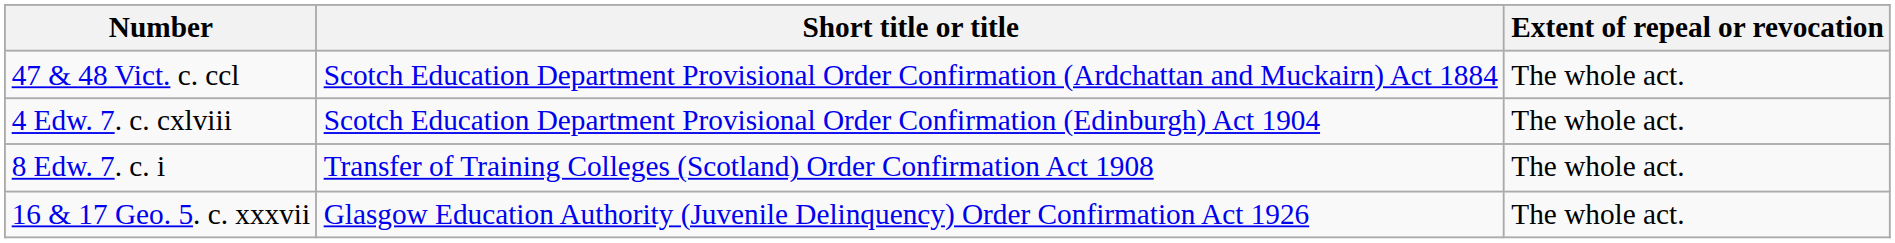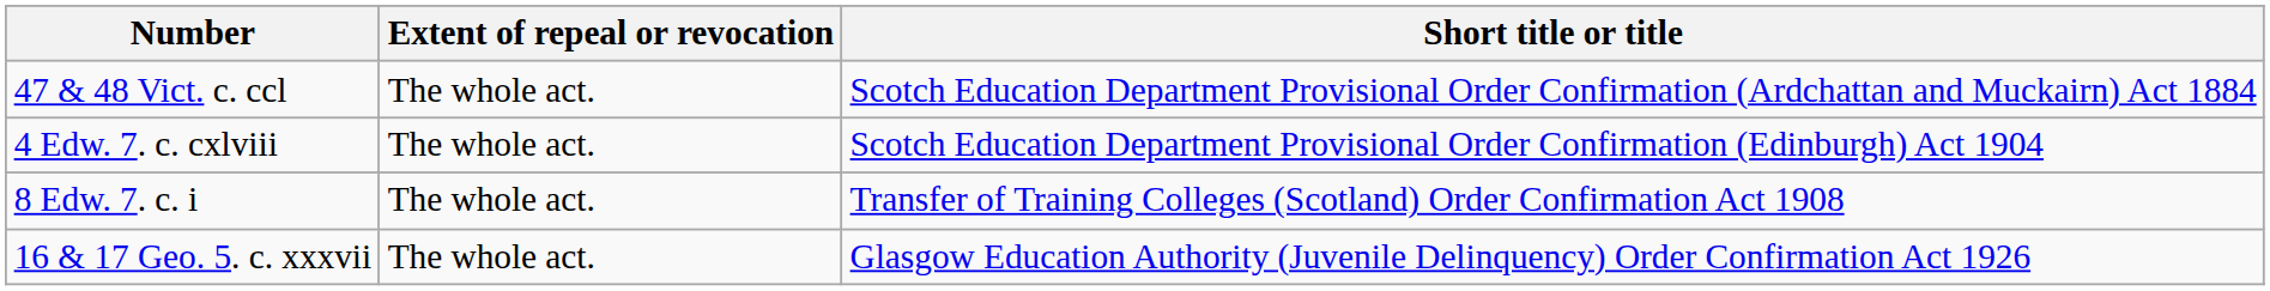 <table class="wikitable">
 <tr>
 <th>Number</th>
+<th>Extent of repeal or revocation</th>
 <th>Short title or title</th>
-<th>Extent of repeal or revocation</th>
 </tr>
 <tr>
 <td><a href='#'>47 & 48 Vict.</a> c. ccl</td>
+<td>The whole act.</td>
 <td><a href='#'>Scotch Education Department Provisional Order Confirmation (Ardchattan and Muckairn) Act 1884</a></td>
-<td>The whole act.</td>
 </tr>
 <tr>
 <td><a href='#'>4 Edw. 7</a>. c. cxlviii</td>
+<td>The whole act.</td>
 <td><a href='#'>Scotch Education Department Provisional Order Confirmation (Edinburgh) Act 1904</a></td>
-<td>The whole act.</td>
 </tr>
 <tr>
 <td><a href='#'>8 Edw. 7</a>. c. i</td>
+<td>The whole act.</td>
 <td><a href='#'>Transfer of Training Colleges (Scotland) Order Confirmation Act 1908</a></td>
-<td>The whole act.</td>
 </tr>
 <tr>
 <td><a href='#'>16 & 17 Geo. 5</a>. c. xxxvii</td>
+<td>The whole act.</td>
 <td><a href='#'>Glasgow Education Authority (Juvenile Delinquency) Order Confirmation Act 1926</a></td>
-<td>The whole act.</td>
 </tr>
 </table>
